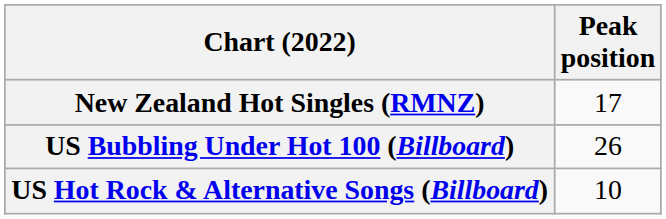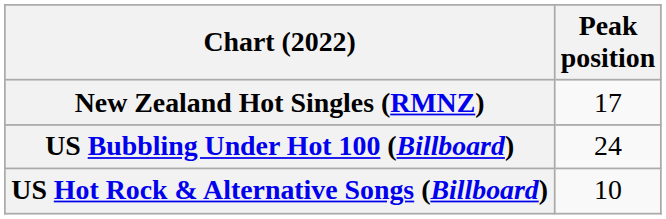 <table class="wikitable sortable plainrowheaders" style="text-align:center">
 <tr>
 <th scope="col">Chart (2022)</th>
 <th scope="col">Peak<br>position</th>
 </tr>
 <tr>
 <th scope="row">New Zealand Hot Singles (<a href='#'>RMNZ</a>)</th>
 <td>17</td>
 </tr>
 <tr>
 <th scope="row">US <a href='#'>Bubbling Under Hot 100</a> (<a href='#'><em>Billboard</em></a>)</th>
-<td>26</td>
+<td>24</td>
 </tr>
 <tr>
 <th scope="row">US <a href='#'>Hot Rock & Alternative Songs</a> (<a href='#'><em>Billboard</em></a>)</th>
 <td>10</td>
 </tr>
 </table>
